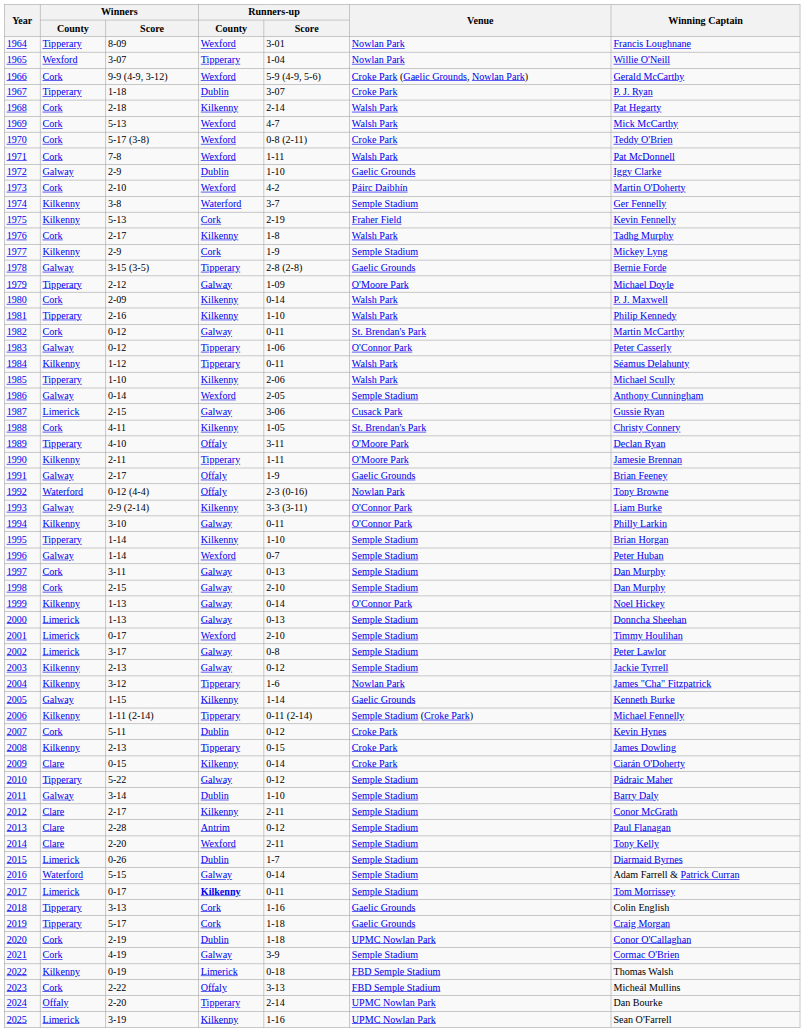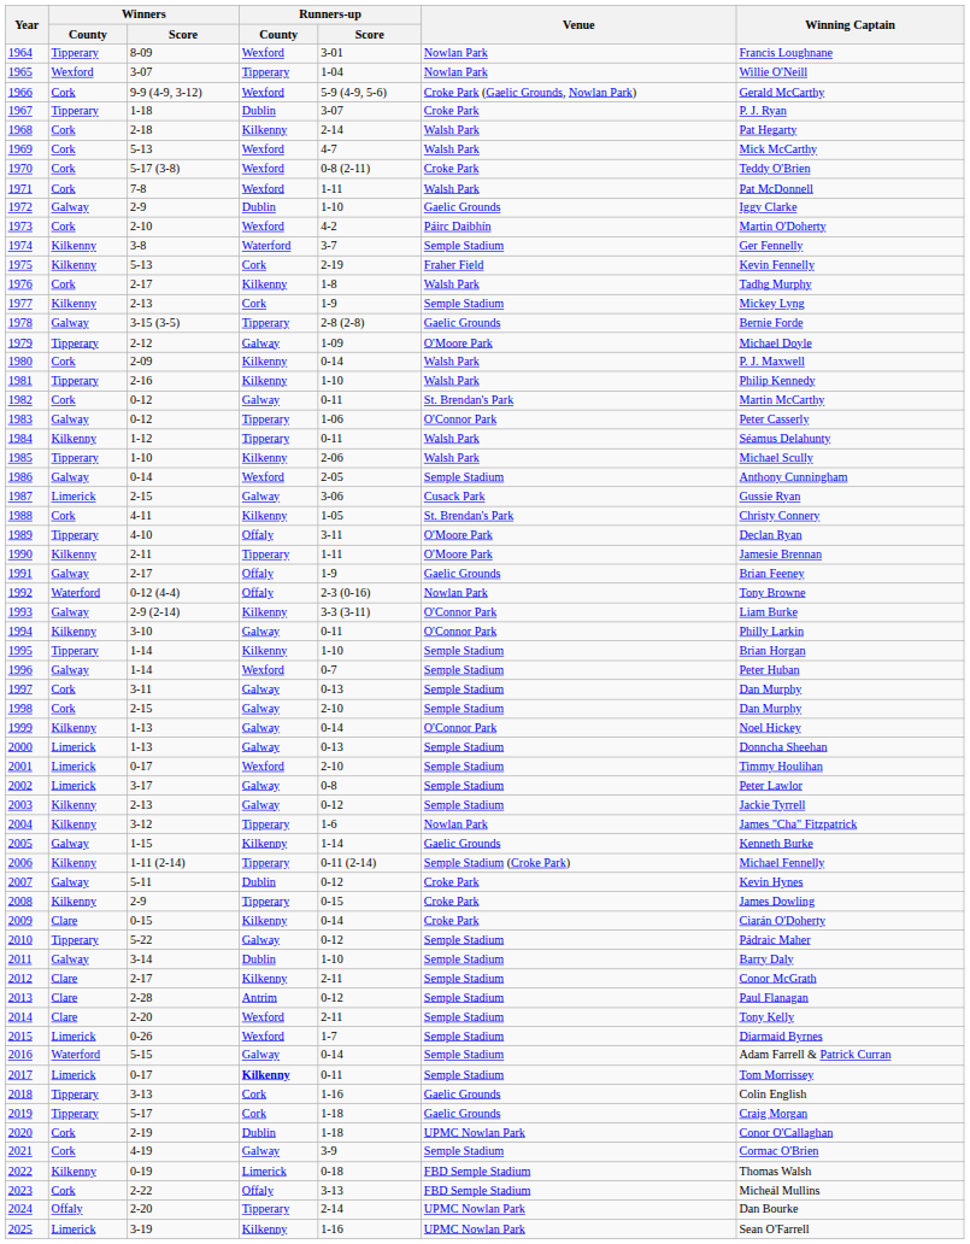 <table class="wikitable sortable" width=100%>
 <tr>
 <th rowspan="2">Year</th>
 <th colspan="2">Winners</th>
 <th colspan="2">Runners-up</th>
 <th rowspan="2">Venue</th>
 <th rowspan="2">Winning Captain</th>
 </tr>
 <tr>
 <th>County</th>
 <th>Score</th>
 <th>County</th>
 <th>Score</th>
 </tr>
 <tr>
 <td><a href='#'>1964</a></td>
 <td><a href='#'>Tipperary</a></td>
 <td>8-09</td>
 <td><a href='#'>Wexford</a></td>
 <td>3-01</td>
 <td><a href='#'>Nowlan Park</a></td>
 <td><a href='#'>Francis Loughnane</a></td>
 </tr>
 <tr>
 <td><a href='#'>1965</a></td>
 <td><a href='#'>Wexford</a></td>
 <td>3-07</td>
 <td><a href='#'>Tipperary</a></td>
 <td>1-04</td>
 <td><a href='#'>Nowlan Park</a></td>
 <td><a href='#'>Willie O'Neill</a></td>
 </tr>
 <tr>
 <td><a href='#'>1966</a></td>
 <td><a href='#'>Cork</a></td>
 <td>9-9 (4-9, 3-12)</td>
 <td><a href='#'>Wexford</a></td>
 <td>5-9 (4-9, 5-6)</td>
 <td><a href='#'>Croke Park</a> (<a href='#'>Gaelic Grounds</a>, <a href='#'>Nowlan Park</a>)</td>
 <td><a href='#'>Gerald McCarthy</a></td>
 </tr>
 <tr>
 <td><a href='#'>1967</a></td>
 <td><a href='#'>Tipperary</a></td>
 <td>1-18</td>
 <td><a href='#'>Dublin</a></td>
 <td>3-07</td>
 <td><a href='#'>Croke Park</a></td>
 <td><a href='#'>P. J. Ryan</a></td>
 </tr>
 <tr>
 <td><a href='#'>1968</a></td>
 <td><a href='#'>Cork</a></td>
 <td>2-18</td>
 <td><a href='#'>Kilkenny</a></td>
 <td>2-14</td>
 <td><a href='#'>Walsh Park</a></td>
 <td><a href='#'>Pat Hegarty</a></td>
 </tr>
 <tr>
 <td><a href='#'>1969</a></td>
 <td><a href='#'>Cork</a></td>
 <td>5-13</td>
 <td><a href='#'>Wexford</a></td>
 <td>4-7</td>
 <td><a href='#'>Walsh Park</a></td>
 <td><a href='#'>Mick McCarthy</a></td>
 </tr>
 <tr>
 <td><a href='#'>1970</a></td>
 <td><a href='#'>Cork</a></td>
 <td>5-17 (3-8)</td>
 <td><a href='#'>Wexford</a></td>
 <td>0-8 (2-11)</td>
 <td><a href='#'>Croke Park</a></td>
 <td><a href='#'>Teddy O'Brien</a></td>
 </tr>
 <tr>
 <td><a href='#'>1971</a></td>
 <td><a href='#'>Cork</a></td>
 <td>7-8</td>
 <td><a href='#'>Wexford</a></td>
 <td>1-11</td>
 <td><a href='#'>Walsh Park</a></td>
 <td><a href='#'>Pat McDonnell</a></td>
 </tr>
 <tr>
 <td><a href='#'>1972</a></td>
 <td><a href='#'>Galway</a></td>
 <td>2-9</td>
 <td><a href='#'>Dublin</a></td>
 <td>1-10</td>
 <td><a href='#'>Gaelic Grounds</a></td>
 <td><a href='#'>Iggy Clarke</a></td>
 </tr>
 <tr>
 <td><a href='#'>1973</a></td>
 <td><a href='#'>Cork</a></td>
 <td>2-10</td>
 <td><a href='#'>Wexford</a></td>
 <td>4-2</td>
 <td><a href='#'>Páirc Daibhín</a></td>
 <td><a href='#'>Martin O'Doherty</a></td>
 </tr>
 <tr>
 <td><a href='#'>1974</a></td>
 <td><a href='#'>Kilkenny</a></td>
 <td>3-8</td>
 <td><a href='#'>Waterford</a></td>
 <td>3-7</td>
 <td><a href='#'>Semple Stadium</a></td>
 <td><a href='#'>Ger Fennelly</a></td>
 </tr>
 <tr>
 <td><a href='#'>1975</a></td>
 <td><a href='#'>Kilkenny</a></td>
 <td>5-13</td>
 <td><a href='#'>Cork</a></td>
 <td>2-19</td>
 <td><a href='#'>Fraher Field</a></td>
 <td><a href='#'>Kevin Fennelly</a></td>
 </tr>
 <tr>
 <td><a href='#'>1976</a></td>
 <td><a href='#'>Cork</a></td>
 <td>2-17</td>
 <td><a href='#'>Kilkenny</a></td>
 <td>1-8</td>
 <td><a href='#'>Walsh Park</a></td>
 <td><a href='#'>Tadhg Murphy</a></td>
 </tr>
 <tr>
 <td><a href='#'>1977</a></td>
 <td><a href='#'>Kilkenny</a></td>
-<td>2-9</td>
+<td>2-13</td>
 <td><a href='#'>Cork</a></td>
 <td>1-9</td>
 <td><a href='#'>Semple Stadium</a></td>
 <td><a href='#'>Mickey Lyng</a></td>
 </tr>
 <tr>
 <td><a href='#'>1978</a></td>
 <td><a href='#'>Galway</a></td>
 <td>3-15 (3-5)</td>
 <td><a href='#'>Tipperary</a></td>
 <td>2-8 (2-8)</td>
 <td><a href='#'>Gaelic Grounds</a></td>
 <td><a href='#'>Bernie Forde</a></td>
 </tr>
 <tr>
 <td><a href='#'>1979</a></td>
 <td><a href='#'>Tipperary</a></td>
 <td>2-12</td>
 <td><a href='#'>Galway</a></td>
 <td>1-09</td>
 <td><a href='#'>O'Moore Park</a></td>
 <td><a href='#'>Michael Doyle</a></td>
 </tr>
 <tr>
 <td><a href='#'>1980</a></td>
 <td><a href='#'>Cork</a></td>
 <td>2-09</td>
 <td><a href='#'>Kilkenny</a></td>
 <td>0-14</td>
 <td><a href='#'>Walsh Park</a></td>
 <td><a href='#'>P. J. Maxwell</a></td>
 </tr>
 <tr>
 <td><a href='#'>1981</a></td>
 <td><a href='#'>Tipperary</a></td>
 <td>2-16</td>
 <td><a href='#'>Kilkenny</a></td>
 <td>1-10</td>
 <td><a href='#'>Walsh Park</a></td>
 <td><a href='#'>Philip Kennedy</a></td>
 </tr>
 <tr>
 <td><a href='#'>1982</a></td>
 <td><a href='#'>Cork</a></td>
 <td>0-12</td>
 <td><a href='#'>Galway</a></td>
 <td>0-11</td>
 <td><a href='#'>St. Brendan's Park</a></td>
 <td><a href='#'>Martin McCarthy</a></td>
 </tr>
 <tr>
 <td><a href='#'>1983</a></td>
 <td><a href='#'>Galway</a></td>
 <td>0-12</td>
 <td><a href='#'>Tipperary</a></td>
 <td>1-06</td>
 <td><a href='#'>O'Connor Park</a></td>
 <td><a href='#'>Peter Casserly</a></td>
 </tr>
 <tr>
 <td><a href='#'>1984</a></td>
 <td><a href='#'>Kilkenny</a></td>
 <td>1-12</td>
 <td><a href='#'>Tipperary</a></td>
 <td>0-11</td>
 <td><a href='#'>Walsh Park</a></td>
 <td><a href='#'>Séamus Delahunty</a></td>
 </tr>
 <tr>
 <td><a href='#'>1985</a></td>
 <td><a href='#'>Tipperary</a></td>
 <td>1-10</td>
 <td><a href='#'>Kilkenny</a></td>
 <td>2-06</td>
 <td><a href='#'>Walsh Park</a></td>
 <td><a href='#'>Michael Scully</a></td>
 </tr>
 <tr>
 <td><a href='#'>1986</a></td>
 <td><a href='#'>Galway</a></td>
 <td>0-14</td>
 <td><a href='#'>Wexford</a></td>
 <td>2-05</td>
 <td><a href='#'>Semple Stadium</a></td>
 <td><a href='#'>Anthony Cunningham</a></td>
 </tr>
 <tr>
 <td><a href='#'>1987</a></td>
 <td><a href='#'>Limerick</a></td>
 <td>2-15</td>
 <td><a href='#'>Galway</a></td>
 <td>3-06</td>
 <td><a href='#'>Cusack Park</a></td>
 <td><a href='#'>Gussie Ryan</a></td>
 </tr>
 <tr>
 <td><a href='#'>1988</a></td>
 <td><a href='#'>Cork</a></td>
 <td>4-11</td>
 <td><a href='#'>Kilkenny</a></td>
 <td>1-05</td>
 <td><a href='#'>St. Brendan's Park</a></td>
 <td><a href='#'>Christy Connery</a></td>
 </tr>
 <tr>
 <td><a href='#'>1989</a></td>
 <td><a href='#'>Tipperary</a></td>
 <td>4-10</td>
 <td><a href='#'>Offaly</a></td>
 <td>3-11</td>
 <td><a href='#'>O'Moore Park</a></td>
 <td><a href='#'>Declan Ryan</a></td>
 </tr>
 <tr>
 <td><a href='#'>1990</a></td>
 <td><a href='#'>Kilkenny</a></td>
 <td>2-11</td>
 <td><a href='#'>Tipperary</a></td>
 <td>1-11</td>
 <td><a href='#'>O'Moore Park</a></td>
 <td><a href='#'>Jamesie Brennan</a></td>
 </tr>
 <tr>
 <td><a href='#'>1991</a></td>
 <td><a href='#'>Galway</a></td>
 <td>2-17</td>
 <td><a href='#'>Offaly</a></td>
 <td>1-9</td>
 <td><a href='#'>Gaelic Grounds</a></td>
 <td><a href='#'>Brian Feeney</a></td>
 </tr>
 <tr>
 <td><a href='#'>1992</a></td>
 <td><a href='#'>Waterford</a></td>
 <td>0-12 (4-4)</td>
 <td><a href='#'>Offaly</a></td>
 <td>2-3 (0-16)</td>
 <td><a href='#'>Nowlan Park</a></td>
 <td><a href='#'>Tony Browne</a></td>
 </tr>
 <tr>
 <td><a href='#'>1993</a></td>
 <td><a href='#'>Galway</a></td>
 <td>2-9 (2-14)</td>
 <td><a href='#'>Kilkenny</a></td>
 <td>3-3 (3-11)</td>
 <td><a href='#'>O'Connor Park</a></td>
 <td><a href='#'>Liam Burke</a></td>
 </tr>
 <tr>
 <td><a href='#'>1994</a></td>
 <td><a href='#'>Kilkenny</a></td>
 <td>3-10</td>
 <td><a href='#'>Galway</a></td>
 <td>0-11</td>
 <td><a href='#'>O'Connor Park</a></td>
 <td><a href='#'>Philly Larkin</a></td>
 </tr>
 <tr>
 <td><a href='#'>1995</a></td>
 <td><a href='#'>Tipperary</a></td>
 <td>1-14</td>
 <td><a href='#'>Kilkenny</a></td>
 <td>1-10</td>
 <td><a href='#'>Semple Stadium</a></td>
 <td><a href='#'>Brian Horgan</a></td>
 </tr>
 <tr>
 <td><a href='#'>1996</a></td>
 <td><a href='#'>Galway</a></td>
 <td>1-14</td>
 <td><a href='#'>Wexford</a></td>
 <td>0-7</td>
 <td><a href='#'>Semple Stadium</a></td>
 <td><a href='#'>Peter Huban</a></td>
 </tr>
 <tr>
 <td><a href='#'>1997</a></td>
 <td><a href='#'>Cork</a></td>
 <td>3-11</td>
 <td><a href='#'>Galway</a></td>
 <td>0-13</td>
 <td><a href='#'>Semple Stadium</a></td>
 <td><a href='#'>Dan Murphy</a></td>
 </tr>
 <tr>
 <td><a href='#'>1998</a></td>
 <td><a href='#'>Cork</a></td>
 <td>2-15</td>
 <td><a href='#'>Galway</a></td>
 <td>2-10</td>
 <td><a href='#'>Semple Stadium</a></td>
 <td><a href='#'>Dan Murphy</a></td>
 </tr>
 <tr>
 <td><a href='#'>1999</a></td>
 <td><a href='#'>Kilkenny</a></td>
 <td>1-13</td>
 <td><a href='#'>Galway</a></td>
 <td>0-14</td>
 <td><a href='#'>O'Connor Park</a></td>
 <td><a href='#'>Noel Hickey</a></td>
 </tr>
 <tr>
 <td><a href='#'>2000</a></td>
 <td><a href='#'>Limerick</a></td>
 <td>1-13</td>
 <td><a href='#'>Galway</a></td>
 <td>0-13</td>
 <td><a href='#'>Semple Stadium</a></td>
 <td><a href='#'>Donncha Sheehan</a></td>
 </tr>
 <tr>
 <td><a href='#'>2001</a></td>
 <td><a href='#'>Limerick</a></td>
 <td>0-17</td>
 <td><a href='#'>Wexford</a></td>
 <td>2-10</td>
 <td><a href='#'>Semple Stadium</a></td>
 <td><a href='#'>Timmy Houlihan</a></td>
 </tr>
 <tr>
 <td><a href='#'>2002</a></td>
 <td><a href='#'>Limerick</a></td>
 <td>3-17</td>
 <td><a href='#'>Galway</a></td>
 <td>0-8</td>
 <td><a href='#'>Semple Stadium</a></td>
 <td><a href='#'>Peter Lawlor</a></td>
 </tr>
 <tr>
 <td><a href='#'>2003</a></td>
 <td><a href='#'>Kilkenny</a></td>
 <td>2-13</td>
 <td><a href='#'>Galway</a></td>
 <td>0-12</td>
 <td><a href='#'>Semple Stadium</a></td>
 <td><a href='#'>Jackie Tyrrell</a></td>
 </tr>
 <tr>
 <td><a href='#'>2004</a></td>
 <td><a href='#'>Kilkenny</a></td>
 <td>3-12</td>
 <td><a href='#'>Tipperary</a></td>
 <td>1-6</td>
 <td><a href='#'>Nowlan Park</a></td>
 <td><a href='#'>James "Cha" Fitzpatrick</a></td>
 </tr>
 <tr>
 <td><a href='#'>2005</a></td>
 <td><a href='#'>Galway</a></td>
 <td>1-15</td>
 <td><a href='#'>Kilkenny</a></td>
 <td>1-14</td>
 <td><a href='#'>Gaelic Grounds</a></td>
 <td><a href='#'>Kenneth Burke</a></td>
 </tr>
 <tr>
 <td><a href='#'>2006</a></td>
 <td><a href='#'>Kilkenny</a></td>
 <td>1-11 (2-14)</td>
 <td><a href='#'>Tipperary</a></td>
 <td>0-11 (2-14)</td>
 <td><a href='#'>Semple Stadium</a> (<a href='#'>Croke Park</a>)</td>
 <td><a href='#'>Michael Fennelly</a></td>
 </tr>
 <tr>
 <td><a href='#'>2007</a></td>
-<td><a href='#'>Cork</a></td>
+<td><a href='#'>Galway</a></td>
 <td>5-11</td>
 <td><a href='#'>Dublin</a></td>
 <td>0-12</td>
 <td><a href='#'>Croke Park</a></td>
 <td><a href='#'>Kevin Hynes</a></td>
 </tr>
 <tr>
 <td><a href='#'>2008</a></td>
 <td><a href='#'>Kilkenny</a></td>
-<td>2-13</td>
+<td>2-9</td>
 <td><a href='#'>Tipperary</a></td>
 <td>0-15</td>
 <td><a href='#'>Croke Park</a></td>
 <td><a href='#'>James Dowling</a></td>
 </tr>
 <tr>
 <td><a href='#'>2009</a></td>
 <td><a href='#'>Clare</a></td>
 <td>0-15</td>
 <td><a href='#'>Kilkenny</a></td>
 <td>0-14</td>
 <td><a href='#'>Croke Park</a></td>
 <td><a href='#'>Ciarán O'Doherty</a></td>
 </tr>
 <tr>
 <td><a href='#'>2010</a></td>
 <td><a href='#'>Tipperary</a></td>
 <td>5-22</td>
 <td><a href='#'>Galway</a></td>
 <td>0-12</td>
 <td><a href='#'>Semple Stadium</a></td>
 <td><a href='#'>Pádraic Maher</a></td>
 </tr>
 <tr>
 <td><a href='#'>2011</a></td>
 <td><a href='#'>Galway</a></td>
 <td>3-14</td>
 <td><a href='#'>Dublin</a></td>
 <td>1-10</td>
 <td><a href='#'>Semple Stadium</a></td>
 <td><a href='#'>Barry Daly</a></td>
 </tr>
 <tr>
 <td><a href='#'>2012</a></td>
 <td><a href='#'>Clare</a></td>
 <td>2-17</td>
 <td><a href='#'>Kilkenny</a></td>
 <td>2-11</td>
 <td><a href='#'>Semple Stadium</a></td>
 <td><a href='#'>Conor McGrath</a></td>
 </tr>
 <tr>
 <td><a href='#'>2013</a></td>
 <td><a href='#'>Clare</a></td>
 <td>2-28</td>
 <td><a href='#'>Antrim</a></td>
 <td>0-12</td>
 <td><a href='#'>Semple Stadium</a></td>
 <td><a href='#'>Paul Flanagan</a></td>
 </tr>
 <tr>
 <td><a href='#'>2014</a></td>
 <td><a href='#'>Clare</a></td>
 <td>2-20</td>
 <td><a href='#'>Wexford</a></td>
 <td>2-11</td>
 <td><a href='#'>Semple Stadium</a></td>
 <td><a href='#'>Tony Kelly</a></td>
 </tr>
 <tr>
 <td><a href='#'>2015</a></td>
 <td><a href='#'>Limerick</a></td>
 <td>0-26</td>
-<td><a href='#'>Dublin</a></td>
+<td><a href='#'>Wexford</a></td>
 <td>1-7</td>
 <td><a href='#'>Semple Stadium</a></td>
 <td><a href='#'>Diarmaid Byrnes</a></td>
 </tr>
 <tr>
 <td><a href='#'>2016</a></td>
 <td><a href='#'>Waterford</a></td>
 <td>5-15</td>
 <td><a href='#'>Galway</a></td>
 <td>0-14</td>
 <td><a href='#'>Semple Stadium</a></td>
 <td>Adam Farrell & <a href='#'>Patrick Curran</a></td>
 </tr>
 <tr>
 <td><a href='#'>2017</a></td>
 <td><a href='#'>Limerick</a></td>
 <td>0-17</td>
 <td><strong><a href='#'>Kilkenny</a></strong></td>
 <td>0-11</td>
 <td><a href='#'>Semple Stadium</a></td>
 <td><a href='#'>Tom Morrissey</a></td>
 </tr>
 <tr>
 <td><a href='#'>2018</a></td>
 <td><a href='#'>Tipperary</a></td>
 <td>3-13</td>
 <td><a href='#'>Cork</a></td>
 <td>1-16</td>
 <td><a href='#'>Gaelic Grounds</a></td>
 <td>Colin English</td>
 </tr>
 <tr>
 <td><a href='#'>2019</a></td>
 <td><a href='#'>Tipperary</a></td>
 <td>5-17</td>
 <td><a href='#'>Cork</a></td>
 <td>1-18</td>
 <td><a href='#'>Gaelic Grounds</a></td>
 <td><a href='#'>Craig Morgan</a></td>
 </tr>
 <tr>
 <td><a href='#'>2020</a></td>
 <td><a href='#'>Cork</a></td>
 <td>2-19</td>
 <td><a href='#'>Dublin</a></td>
 <td>1-18</td>
 <td><a href='#'>UPMC Nowlan Park</a></td>
 <td><a href='#'>Conor O'Callaghan</a></td>
 </tr>
 <tr>
 <td><a href='#'>2021</a></td>
 <td><a href='#'>Cork</a></td>
 <td>4-19</td>
 <td><a href='#'>Galway</a></td>
 <td>3-9</td>
 <td><a href='#'>Semple Stadium</a></td>
 <td><a href='#'>Cormac O'Brien</a></td>
 </tr>
 <tr>
 <td><a href='#'>2022</a></td>
 <td><a href='#'>Kilkenny</a></td>
 <td>0-19</td>
 <td><a href='#'>Limerick</a></td>
 <td>0-18</td>
 <td><a href='#'>FBD Semple Stadium</a></td>
 <td>Thomas Walsh</td>
 </tr>
 <tr>
 <td><a href='#'>2023</a></td>
 <td><a href='#'>Cork</a></td>
 <td>2-22</td>
 <td><a href='#'>Offaly</a></td>
 <td>3-13</td>
 <td><a href='#'>FBD Semple Stadium</a></td>
 <td>Micheál Mullins</td>
 </tr>
 <tr>
 <td><a href='#'>2024</a></td>
 <td><a href='#'>Offaly</a></td>
 <td>2-20</td>
 <td><a href='#'>Tipperary</a></td>
 <td>2-14</td>
 <td><a href='#'>UPMC Nowlan Park</a></td>
 <td>Dan Bourke</td>
 </tr>
 <tr>
 <td><a href='#'>2025</a></td>
 <td><a href='#'>Limerick</a></td>
 <td>3-19</td>
 <td><a href='#'>Kilkenny</a></td>
 <td>1-16</td>
 <td><a href='#'>UPMC Nowlan Park</a></td>
 <td>Sean O'Farrell</td>
 </tr>
 </table>
